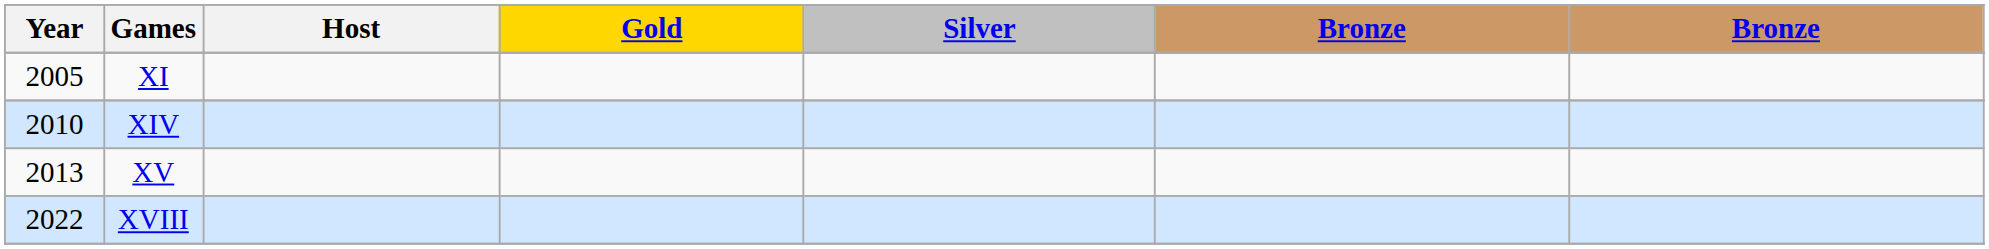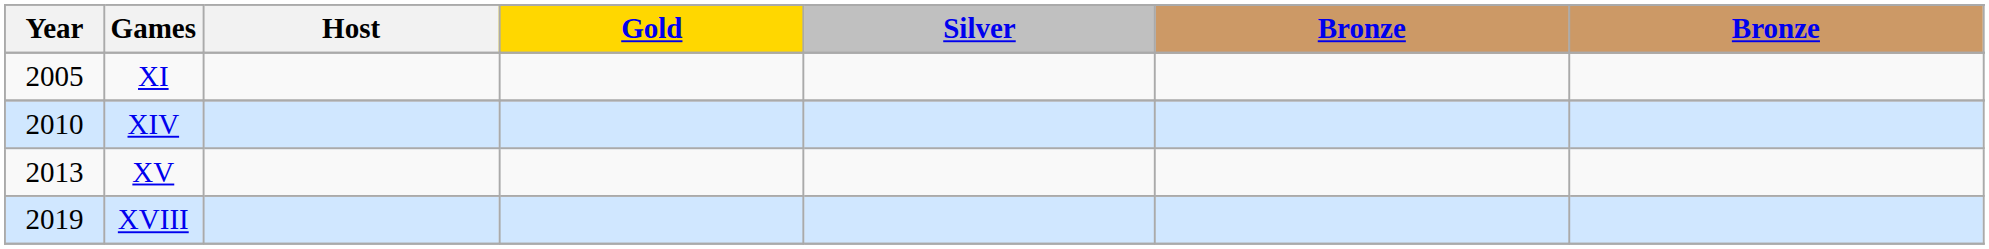 <table class="wikitable" style="text-align: center; font-size:95%;">
 <tr>
 <th rowspan="2" style="width:5%;">Year</th>
 <th rowspan="2" style="width:5%;">Games</th>
 <th rowspan="2" style="width:15%;">Host</th>
 </tr>
 <tr>
 <th style="background-color: gold"><a href='#'>Gold</a></th>
 <th style="background-color: silver"><a href='#'>Silver</a></th>
 <th style="background-color: #CC9966"><a href='#'>Bronze</a></th>
 <th style="background-color: #CC9966"><a href='#'>Bronze</a></th>
 </tr>
 <tr>
 </tr>
 <tr>
 <td>2005</td>
 <td align=center><a href='#'>XI</a></td>
 <td align="left"></td>
 <td align="left"></td>
 <td align="left"></td>
 <td align="left"></td>
 <td></td>
 </tr>
 <tr>
 </tr>
 <tr style="text-align:center; background:#d0e7ff;">
 <td>2010</td>
 <td align=center><a href='#'>XIV</a></td>
 <td align="left"></td>
 <td align="left"></td>
 <td align="left"></td>
 <td align="left"></td>
 <td></td>
 </tr>
 <tr>
 <td>2013</td>
 <td align=center><a href='#'>XV</a></td>
 <td align="left"></td>
 <td align="left"> </td>
 <td align="left"></td>
 <td align="left"></td>
 <td></td>
 </tr>
 <tr style="text-align:center; background:#d0e7ff;">
-<td>2022</td>
+<td>2019</td>
 <td align=center><a href='#'>XVIII</a></td>
 <td align="left"></td>
 <td align="left"></td>
 <td align="left"></td>
 <td align="left"></td>
 <td></td>
 </tr>
 <tr>
 </tr>
 </table>
